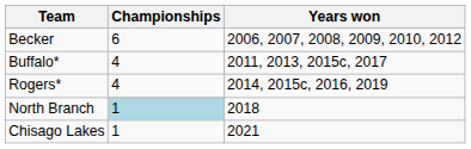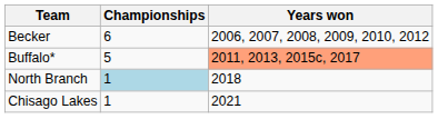 <table class="wikitable">
 <tr>
 <th>Team</th>
 <th>Championships</th>
 <th>Years won</th>
 </tr>
 <tr>
 <td>Becker</td>
 <td>6</td>
 <td>2006, 2007, 2008, 2009, 2010, 2012</td>
 </tr>
 <tr>
 <td>Buffalo*</td>
-<td>4</td>
-<td>2011, 2013, 2015c, 2017</td>
-</tr>
-<tr>
-<td>Rogers*</td>
-<td>4</td>
-<td>2014, 2015c, 2016, 2019</td>
+<td>5</td>
+<td style="background: lightsalmon;">2011, 2013, 2015c, 2017</td>
 </tr>
 <tr>
 <td>North Branch</td>
 <td style="background: lightblue;">1</td>
 <td>2018</td>
 </tr>
 <tr>
 <td>Chisago Lakes</td>
 <td>1</td>
 <td>2021</td>
 </tr>
 </table>
